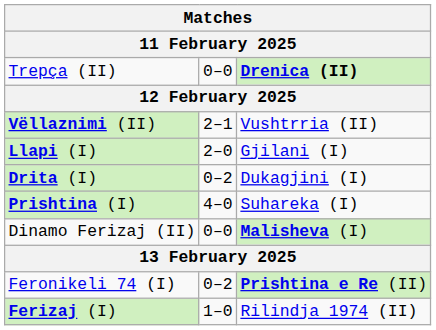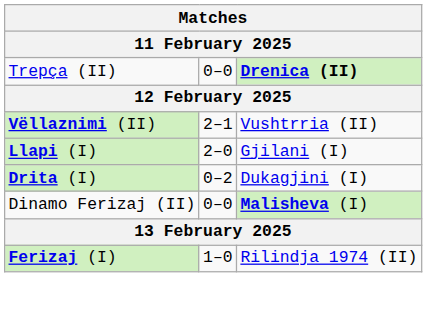 <table class="wikitable">
 <tr>
 <th colspan="3">Matches</th>
 </tr>
 <tr>
 <th colspan="3">11 February 2025</th>
 </tr>
 <tr>
 <td><a href='#'>Trepça</a> (II)</td>
 <td align="center">0–0 </td>
 <td style="background:#d0f0c0;"><strong><a href='#'>Drenica</a> (II)</strong></td>
 </tr>
 <tr>
 <th colspan="3">12 February 2025</th>
 </tr>
 <tr>
 <td style="background:#d0f0c0;"><strong><a href='#'>Vëllaznimi</a></strong> (II)</td>
 <td align="center">2–1</td>
 <td><a href='#'>Vushtrria</a> (II)</td>
 </tr>
 <tr>
 <td style="background:#d0f0c0;"><strong><a href='#'>Llapi</a></strong> (I)</td>
 <td align="center">2–0</td>
 <td><a href='#'>Gjilani</a> (I)</td>
 </tr>
 <tr>
 <td style="background:#d0f0c0;"><strong><a href='#'>Drita</a></strong> (I)</td>
 <td align="center">0–2</td>
 <td><a href='#'>Dukagjini</a> (I)</td>
 </tr>
 <tr>
-<td style="background:#d0f0c0;"><strong><a href='#'>Prishtina</a></strong> (I)</td>
-<td align="center">4–0</td>
-<td><a href='#'>Suhareka</a> (I)</td>
-</tr>
-<tr>
 <td>Dinamo Ferizaj (II)</td>
 <td align="center">0–0 </td>
 <td style="background:#d0f0c0;"><strong><a href='#'>Malisheva</a></strong> (I)</td>
 </tr>
 <tr>
 <th colspan="3">13 February 2025</th>
 </tr>
 <tr>
-<td><a href='#'>Feronikeli 74</a> (I)</td>
-<td align="center">0–2</td>
-<td style="background:#d0f0c0;"><strong><a href='#'>Prishtina e Re</a></strong> (II)</td>
-</tr>
-<tr>
 <td style="background:#d0f0c0;"><strong><a href='#'>Ferizaj</a></strong> (I)</td>
 <td align="center">1–0</td>
 <td><a href='#'>Rilindja 1974</a> (II)</td>
 </tr>
 </table>
